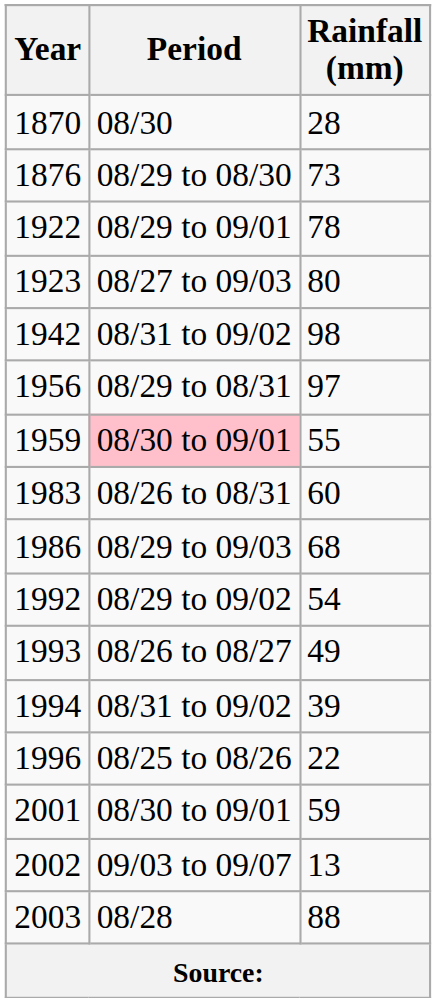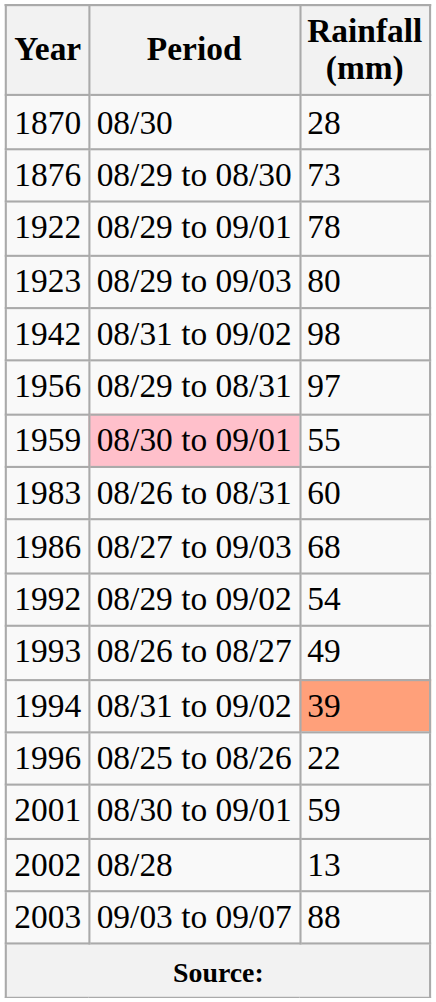 <table class="wikitable" align="right" style="margin:0 1em 0.5em 0;">
 <tr>
 </tr>
 <tr>
 <th>Year</th>
 <th>Period</th>
 <th>Rainfall<br>(mm)</th>
 </tr>
 <tr>
 <td>1870</td>
 <td>08/30</td>
 <td>28</td>
 </tr>
 <tr>
 <td>1876</td>
 <td>08/29 to 08/30</td>
 <td>73</td>
 </tr>
 <tr>
 <td>1922</td>
 <td>08/29 to 09/01</td>
 <td>78</td>
 </tr>
 <tr>
 <td>1923</td>
-<td>08/27 to 09/03</td>
+<td>08/29 to 09/03</td>
 <td>80</td>
 </tr>
 <tr>
 <td>1942</td>
 <td>08/31 to 09/02</td>
 <td>98</td>
 </tr>
 <tr>
 <td>1956</td>
 <td>08/29 to 08/31</td>
 <td>97</td>
 </tr>
 <tr>
 <td>1959</td>
 <td style="background: pink;">08/30 to 09/01</td>
 <td>55</td>
 </tr>
 <tr>
 <td>1983</td>
 <td>08/26 to 08/31</td>
 <td>60</td>
 </tr>
 <tr>
 <td>1986</td>
-<td>08/29 to 09/03</td>
+<td>08/27 to 09/03</td>
 <td>68</td>
 </tr>
 <tr>
 <td>1992</td>
 <td>08/29 to 09/02</td>
 <td>54</td>
 </tr>
 <tr>
 <td>1993</td>
 <td>08/26 to 08/27</td>
 <td>49</td>
 </tr>
 <tr>
 <td>1994</td>
 <td>08/31 to 09/02</td>
-<td>39</td>
+<td style="background: lightsalmon;">39</td>
 </tr>
 <tr>
 <td>1996</td>
 <td>08/25 to 08/26</td>
 <td>22</td>
 </tr>
 <tr>
 <td>2001</td>
 <td>08/30 to 09/01</td>
 <td>59</td>
 </tr>
 <tr>
 <td>2002</td>
-<td>09/03 to 09/07</td>
+<td>08/28</td>
 <td>13</td>
 </tr>
 <tr>
 <td>2003</td>
-<td>08/28</td>
+<td>09/03 to 09/07</td>
 <td>88</td>
 </tr>
 <tr>
 <th colspan=4><small>Source: </small></th>
 </tr>
 </table>
